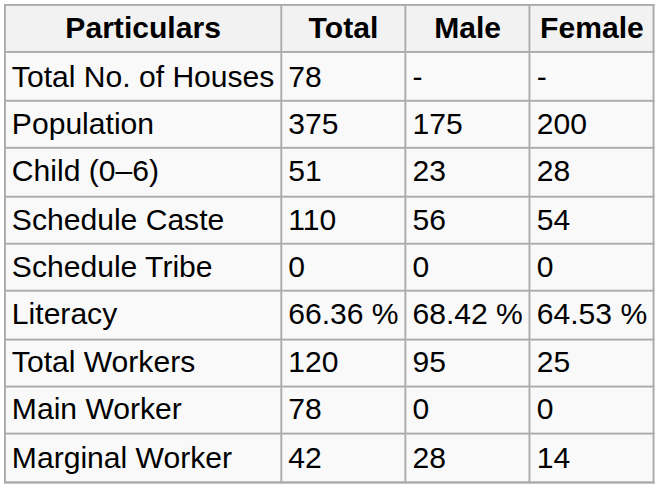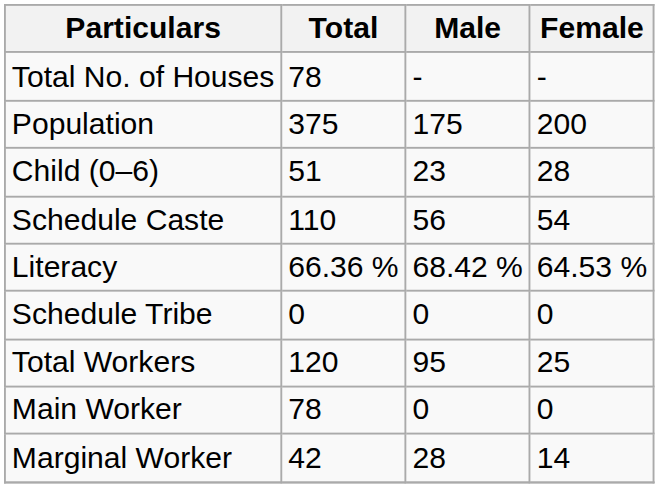 <table class="wikitable sortable">
 <tr>
 <th>Particulars</th>
 <th>Total</th>
 <th>Male</th>
 <th>Female</th>
 </tr>
 <tr>
 <td>Total No. of Houses</td>
 <td>78</td>
 <td>-</td>
 <td>-</td>
 </tr>
 <tr>
 <td>Population</td>
 <td>375</td>
 <td>175</td>
 <td>200</td>
 </tr>
 <tr>
 <td>Child (0–6)</td>
 <td>51</td>
 <td>23</td>
 <td>28</td>
 </tr>
 <tr>
 <td>Schedule Caste</td>
 <td>110</td>
 <td>56</td>
 <td>54</td>
 </tr>
 <tr>
+<td>Literacy</td>
+<td>66.36 %</td>
+<td>68.42 %</td>
+<td>64.53 %</td>
+</tr>
+<tr>
 <td>Schedule Tribe</td>
 <td>0</td>
 <td>0</td>
 <td>0</td>
-</tr>
-<tr>
-<td>Literacy</td>
-<td>66.36 %</td>
-<td>68.42 %</td>
-<td>64.53 %</td>
 </tr>
 <tr>
 <td>Total Workers</td>
 <td>120</td>
 <td>95</td>
 <td>25</td>
 </tr>
 <tr>
 <td>Main Worker</td>
 <td>78</td>
 <td>0</td>
 <td>0</td>
 </tr>
 <tr>
 <td>Marginal Worker</td>
 <td>42</td>
 <td>28</td>
 <td>14</td>
 </tr>
 <tr>
 </tr>
 </table>
